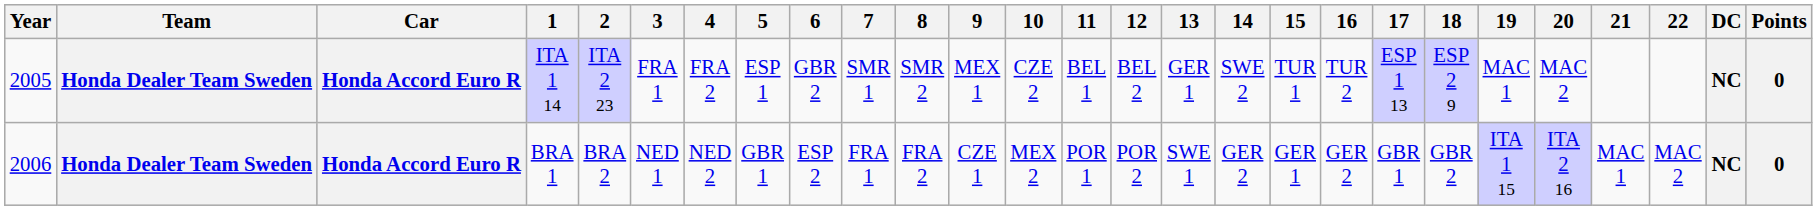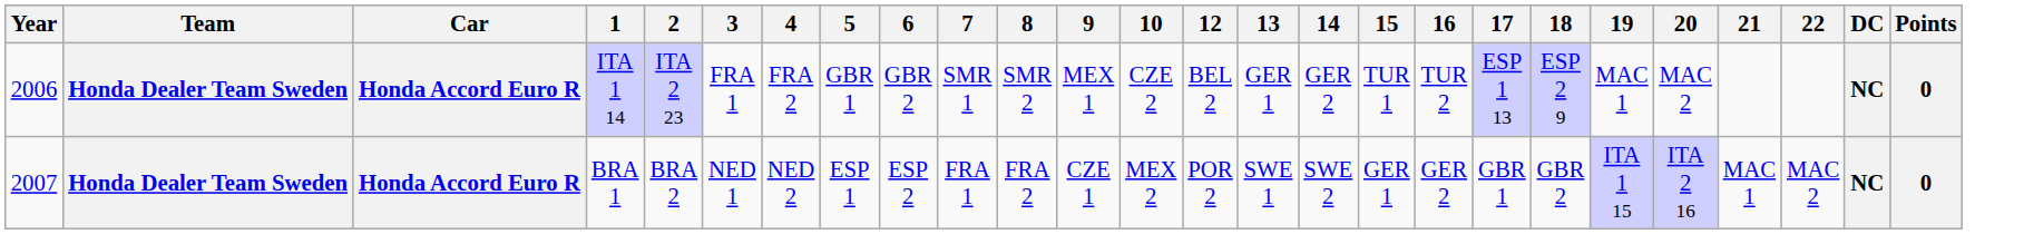 <table class="wikitable" style="text-align:center; font-size:85%">
 <tr>
 <th>Year</th>
 <th>Team</th>
 <th>Car</th>
 <th>1</th>
 <th>2</th>
 <th>3</th>
 <th>4</th>
 <th>5</th>
 <th>6</th>
 <th>7</th>
 <th>8</th>
 <th>9</th>
 <th>10</th>
-<th>11</th>
 <th>12</th>
 <th>13</th>
 <th>14</th>
 <th>15</th>
 <th>16</th>
 <th>17</th>
 <th>18</th>
 <th>19</th>
 <th>20</th>
 <th>21</th>
 <th>22</th>
 <th>DC</th>
 <th>Points</th>
 </tr>
 <tr>
-<td><a href='#'>2005</a></td>
+<td><a href='#'>2006</a></td>
 <th><a href='#'>Honda Dealer Team Sweden</a></th>
 <th><a href='#'>Honda Accord Euro R</a></th>
 <td style="background:#cfcfff;"><a href='#'>ITA<br>1</a><br><small>14</small></td>
 <td style="background:#cfcfff;"><a href='#'>ITA<br>2</a><br><small>23</small></td>
 <td><a href='#'>FRA<br>1</a></td>
 <td><a href='#'>FRA<br>2</a></td>
-<td><a href='#'>ESP<br>1</a></td>
+<td><a href='#'>GBR<br>1</a></td>
 <td><a href='#'>GBR<br>2</a></td>
 <td><a href='#'>SMR<br>1</a></td>
 <td><a href='#'>SMR<br>2</a></td>
 <td><a href='#'>MEX<br>1</a></td>
 <td><a href='#'>CZE<br>2</a></td>
-<td><a href='#'>BEL<br>1</a></td>
 <td><a href='#'>BEL<br>2</a></td>
 <td><a href='#'>GER<br>1</a></td>
-<td><a href='#'>SWE<br>2</a></td>
+<td><a href='#'>GER<br>2</a></td>
 <td><a href='#'>TUR<br>1</a></td>
 <td><a href='#'>TUR<br>2</a></td>
 <td style="background:#cfcfff;"><a href='#'>ESP<br>1</a><br><small>13</small></td>
 <td style="background:#cfcfff;"><a href='#'>ESP<br>2</a><br><small>9</small></td>
 <td><a href='#'>MAC<br>1</a></td>
 <td><a href='#'>MAC<br>2</a></td>
 <td></td>
 <td></td>
 <th>NC</th>
 <th>0</th>
 </tr>
 <tr>
-<td><a href='#'>2006</a></td>
+<td><a href='#'>2007</a></td>
 <th><a href='#'>Honda Dealer Team Sweden</a></th>
 <th><a href='#'>Honda Accord Euro R</a></th>
 <td><a href='#'>BRA<br>1</a></td>
 <td><a href='#'>BRA<br>2</a></td>
 <td><a href='#'>NED<br>1</a></td>
 <td><a href='#'>NED<br>2</a></td>
-<td><a href='#'>GBR<br>1</a></td>
+<td><a href='#'>ESP<br>1</a></td>
 <td><a href='#'>ESP<br>2</a></td>
 <td><a href='#'>FRA<br>1</a></td>
 <td><a href='#'>FRA<br>2</a></td>
 <td><a href='#'>CZE<br>1</a></td>
 <td><a href='#'>MEX<br>2</a></td>
-<td><a href='#'>POR<br>1</a></td>
 <td><a href='#'>POR<br>2</a></td>
 <td><a href='#'>SWE<br>1</a></td>
-<td><a href='#'>GER<br>2</a></td>
+<td><a href='#'>SWE<br>2</a></td>
 <td><a href='#'>GER<br>1</a></td>
 <td><a href='#'>GER<br>2</a></td>
 <td><a href='#'>GBR<br>1</a></td>
 <td><a href='#'>GBR<br>2</a></td>
 <td style="background:#cfcfff;"><a href='#'>ITA<br>1</a><br><small>15</small></td>
 <td style="background:#cfcfff;"><a href='#'>ITA<br>2</a><br><small>16</small></td>
 <td><a href='#'>MAC<br>1</a></td>
 <td><a href='#'>MAC<br>2</a></td>
 <th>NC</th>
 <th>0</th>
 </tr>
 </table>
